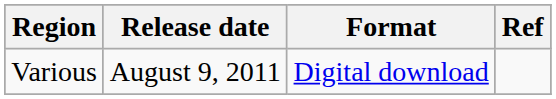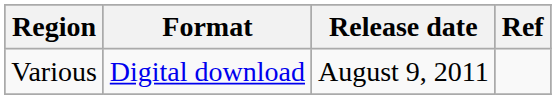 <table class="wikitable">
 <tr>
 <th>Region</th>
+<th>Format</th>
 <th>Release date</th>
-<th>Format</th>
 <th>Ref</th>
 </tr>
 <tr>
 <td>Various</td>
+<td><a href='#'>Digital download</a></td>
 <td>August 9, 2011</td>
-<td><a href='#'>Digital download</a></td>
 <td></td>
 </tr>
 </table>
